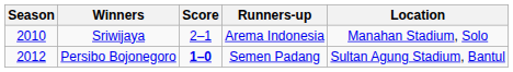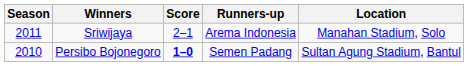 <table class="wikitable" style="text-align: center; font-size: 100%;">
 <tr>
 <th>Season</th>
 <th>Winners</th>
 <th>Score</th>
 <th>Runners-up</th>
 <th>Location</th>
 </tr>
 <tr>
-<td><a href='#'>2010</a></td>
+<td><a href='#'>2011</a></td>
 <td><a href='#'>Sriwijaya</a></td>
 <td><a href='#'>2–1</a></td>
 <td><a href='#'>Arema Indonesia</a></td>
 <td><a href='#'>Manahan Stadium</a>, <a href='#'>Solo</a></td>
 </tr>
 <tr>
-<td><a href='#'>2012</a></td>
+<td><a href='#'>2010</a></td>
 <td><a href='#'>Persibo Bojonegoro</a></td>
 <td><strong><a href='#'>1–0</a></strong></td>
 <td><a href='#'>Semen Padang</a></td>
 <td><a href='#'>Sultan Agung Stadium</a>, <a href='#'>Bantul</a></td>
 </tr>
 </table>
